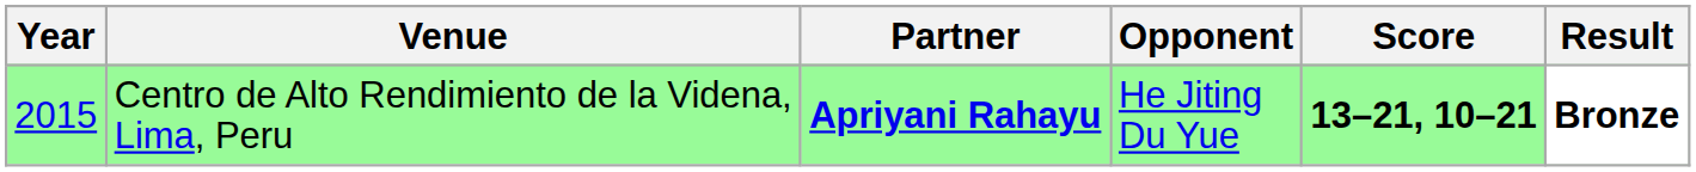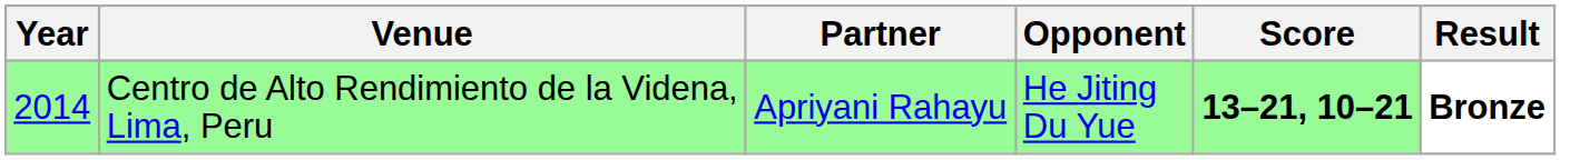 <table class="sortable wikitable" style="font-size: 90%;">
 <tr>
 <th>Year</th>
 <th>Venue</th>
 <th>Partner</th>
 <th>Opponent</th>
 <th>Score</th>
 <th>Result</th>
 </tr>
 <tr style="background:#98FB98">
-<td align="center"><a href='#'>2015</a></td>
+<td align="center"><a href='#'>2014</a></td>
 <td align="left">Centro de Alto Rendimiento de la Videna,<br><a href='#'>Lima</a>, Peru</td>
-<td align="left"><strong> <a href='#'>Apriyani Rahayu</a></strong></td>
+<td align="left"> <a href='#'>Apriyani Rahayu</a></td>
 <td align="left"> <a href='#'>He Jiting</a><br> <a href='#'>Du Yue</a></td>
 <td align="left"><strong>13–21, 10–21</strong></td>
 <td style="text-align:left; background:white"> <strong>Bronze</strong></td>
 </tr>
 </table>
